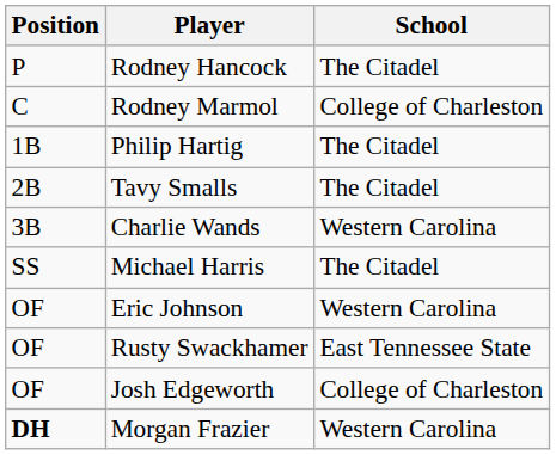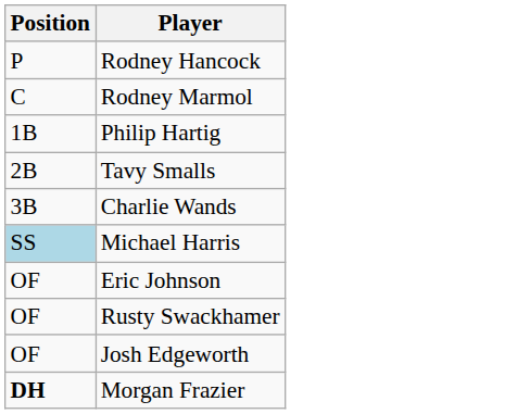 <table class="wikitable">
 <tr>
 <th>Position</th>
 <th>Player</th>
-<th>School</th>
 </tr>
 <tr>
 <td>P</td>
 <td>Rodney Hancock</td>
-<td>The Citadel</td>
 </tr>
 <tr>
 <td>C</td>
 <td>Rodney Marmol</td>
-<td>College of Charleston</td>
 </tr>
 <tr>
 <td>1B</td>
 <td>Philip Hartig</td>
-<td>The Citadel</td>
 </tr>
 <tr>
 <td>2B</td>
 <td>Tavy Smalls</td>
-<td>The Citadel</td>
 </tr>
 <tr>
 <td>3B</td>
 <td>Charlie Wands</td>
-<td>Western Carolina</td>
 </tr>
 <tr>
-<td>SS</td>
+<td style="background: lightblue;">SS</td>
 <td>Michael Harris</td>
-<td>The Citadel</td>
 </tr>
 <tr>
 <td>OF</td>
 <td>Eric Johnson</td>
-<td>Western Carolina</td>
 </tr>
 <tr>
 <td>OF</td>
 <td>Rusty Swackhamer</td>
-<td>East Tennessee State</td>
 </tr>
 <tr>
 <td>OF</td>
 <td>Josh Edgeworth</td>
-<td>College of Charleston</td>
 </tr>
 <tr>
 <td><strong>DH</strong></td>
 <td>Morgan Frazier</td>
-<td>Western Carolina</td>
 </tr>
 </table>
